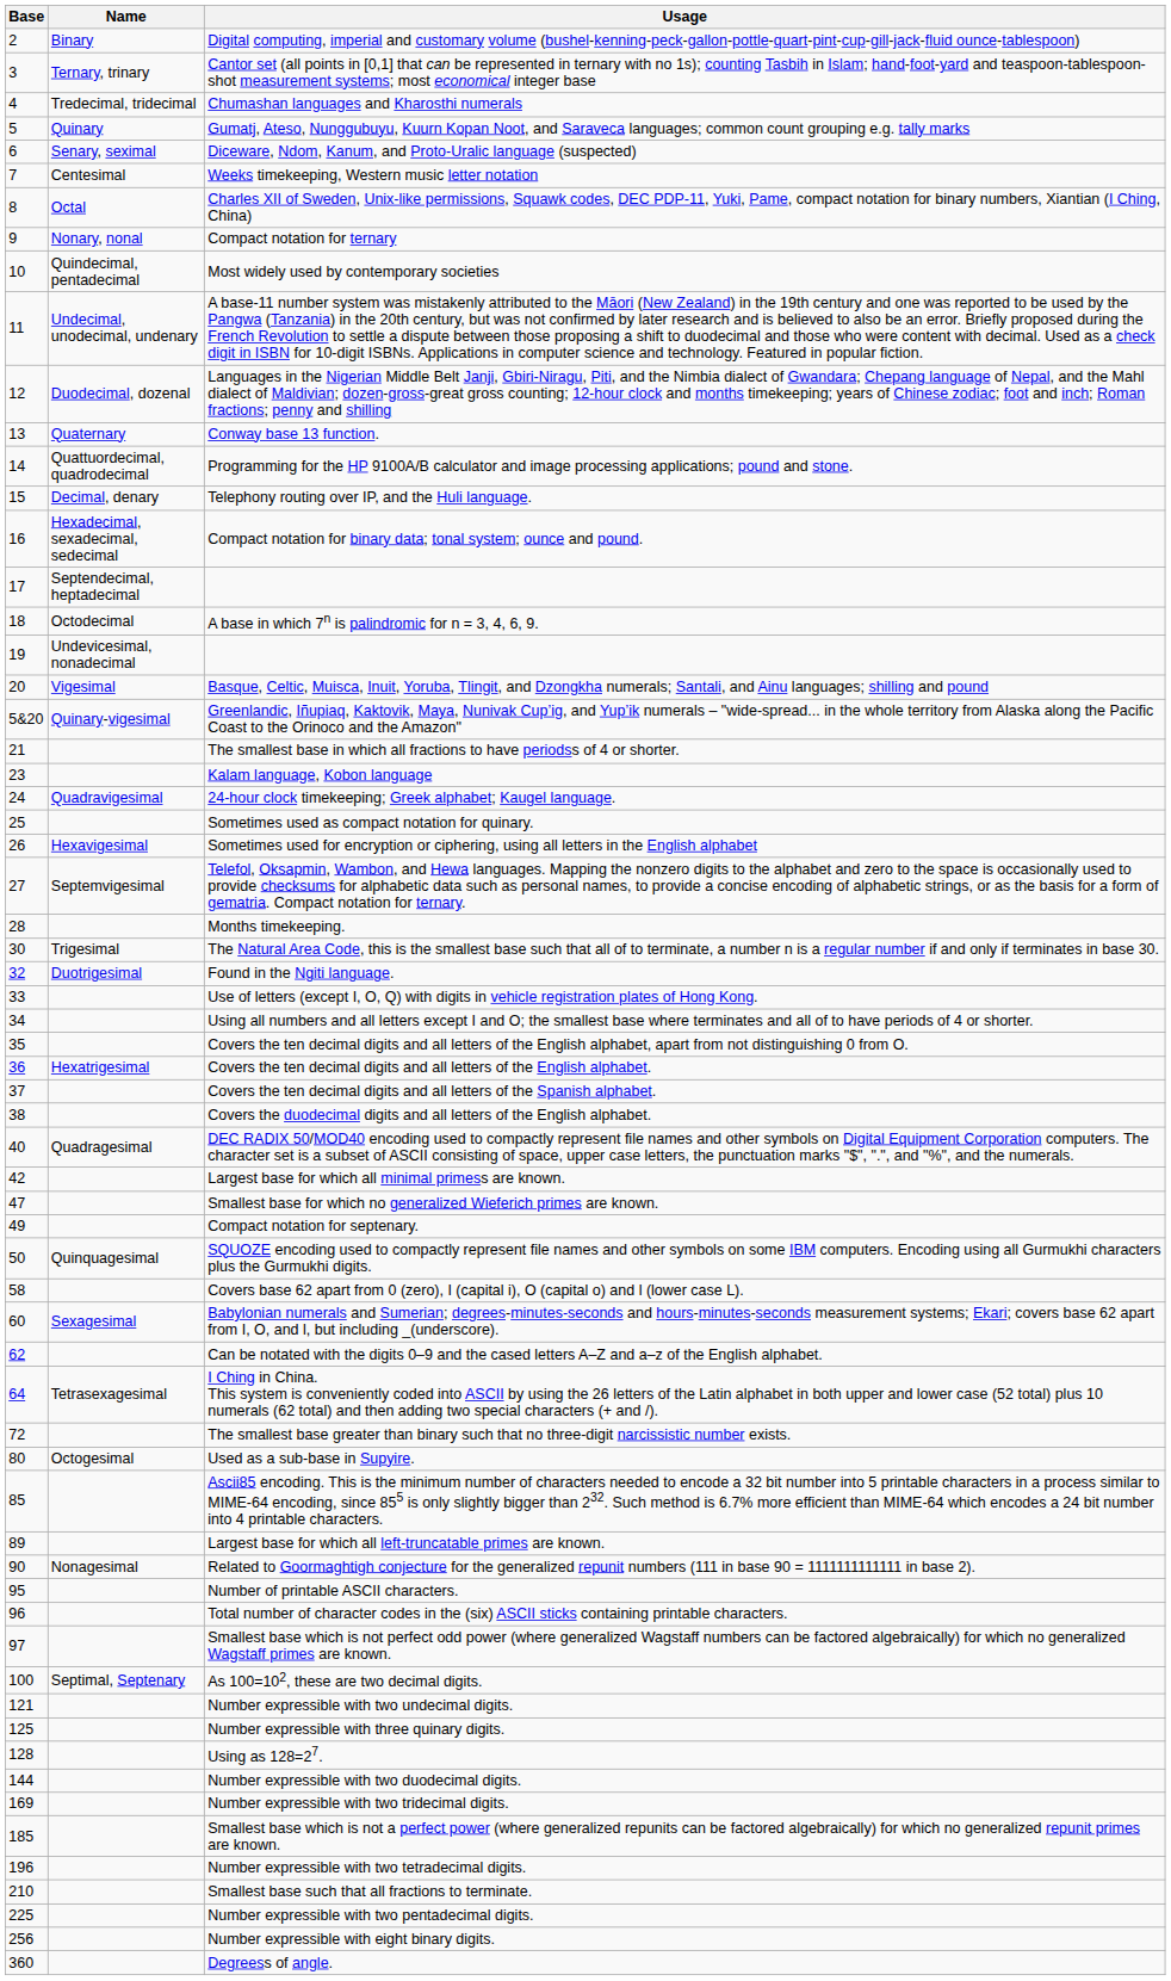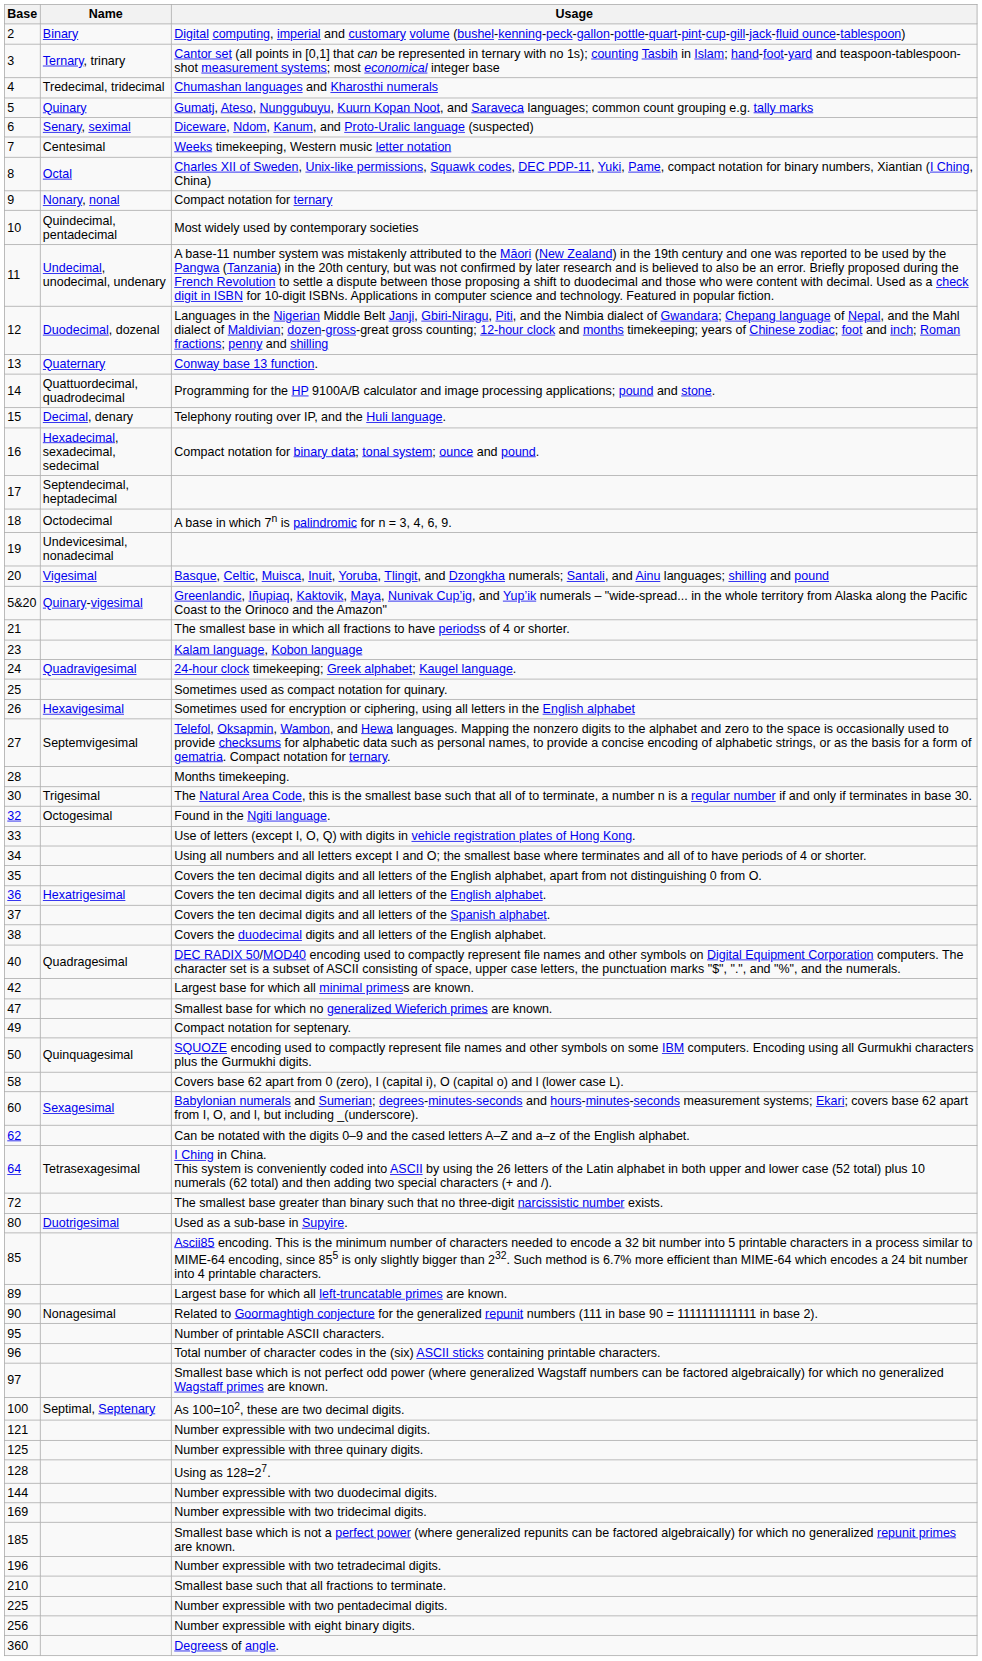 <table class="wikitable">
 <tr>
 <th>Base</th>
 <th>Name</th>
 <th>Usage</th>
 </tr>
 <tr>
 <td>2</td>
 <td><a href='#'>Binary</a></td>
 <td><a href='#'>Digital</a> <a href='#'>computing</a>, <a href='#'>imperial</a> and <a href='#'>customary</a> <a href='#'>volume</a> (<a href='#'>bushel</a>-<a href='#'>kenning</a>-<a href='#'>peck</a>-<a href='#'>gallon</a>-<a href='#'>pottle</a>-<a href='#'>quart</a>-<a href='#'>pint</a>-<a href='#'>cup</a>-<a href='#'>gill</a>-<a href='#'>jack</a>-<a href='#'>fluid ounce</a>-<a href='#'>tablespoon</a>)</td>
 </tr>
 <tr>
 <td>3</td>
 <td><a href='#'>Ternary</a>, trinary</td>
 <td><a href='#'>Cantor set</a> (all points in [0,1] that <em>can</em> be represented in ternary with no 1s); <a href='#'>counting</a> <a href='#'>Tasbih</a> in <a href='#'>Islam</a>; <a href='#'>hand</a>-<a href='#'>foot</a>-<a href='#'>yard</a> and teaspoon-tablespoon-shot <a href='#'>measurement systems</a>; most <em><a href='#'>economical</a></em> integer base</td>
 </tr>
 <tr>
 <td>4</td>
 <td>Tredecimal, tridecimal</td>
 <td><a href='#'>Chumashan languages</a> and <a href='#'>Kharosthi numerals</a></td>
 </tr>
 <tr>
 <td>5</td>
 <td><a href='#'>Quinary</a></td>
 <td><a href='#'>Gumatj</a>, <a href='#'>Ateso</a>, <a href='#'>Nunggubuyu</a>, <a href='#'>Kuurn Kopan Noot</a>, and <a href='#'>Saraveca</a> languages; common count grouping e.g. <a href='#'>tally marks</a></td>
 </tr>
 <tr>
 <td>6</td>
 <td><a href='#'>Senary</a>, <a href='#'>seximal</a></td>
 <td><a href='#'>Diceware</a>, <a href='#'>Ndom</a>, <a href='#'>Kanum</a>, and <a href='#'>Proto-Uralic language</a> (suspected)</td>
 </tr>
 <tr>
 <td>7</td>
 <td>Centesimal</td>
 <td><a href='#'>Weeks</a> timekeeping, Western music <a href='#'>letter notation</a></td>
 </tr>
 <tr>
 <td>8</td>
 <td><a href='#'>Octal</a></td>
 <td><a href='#'>Charles XII of Sweden</a>, <a href='#'>Unix-like permissions</a>, <a href='#'>Squawk codes</a>, <a href='#'>DEC PDP-11</a>, <a href='#'>Yuki</a>, <a href='#'>Pame</a>, compact notation for binary numbers, Xiantian (<a href='#'>I Ching</a>, China)</td>
 </tr>
 <tr>
 <td>9</td>
 <td><a href='#'>Nonary</a>, <a href='#'>nonal</a></td>
 <td>Compact notation for <a href='#'>ternary</a></td>
 </tr>
 <tr>
 <td>10</td>
 <td>Quindecimal, pentadecimal</td>
 <td>Most widely used by contemporary societies</td>
 </tr>
 <tr>
 <td>11</td>
 <td><a href='#'>Undecimal</a>, unodecimal, undenary</td>
 <td>A base-11 number system was mistakenly attributed to the <a href='#'>Māori</a> (<a href='#'>New Zealand</a>) in the 19th century and one was reported to be used by the <a href='#'>Pangwa</a> (<a href='#'>Tanzania</a>) in the 20th century, but was not confirmed by later research and is believed to also be an error. Briefly proposed during the <a href='#'>French Revolution</a> to settle a dispute between those proposing a shift to duodecimal and those who were content with decimal. Used as a <a href='#'>check digit in ISBN</a> for 10-digit ISBNs. Applications in computer science and technology. Featured in popular fiction.</td>
 </tr>
 <tr>
 <td>12</td>
 <td><a href='#'>Duodecimal</a>, dozenal</td>
 <td>Languages in the <a href='#'>Nigerian</a> Middle Belt <a href='#'>Janji</a>, <a href='#'>Gbiri-Niragu</a>, <a href='#'>Piti</a>, and the Nimbia dialect of <a href='#'>Gwandara</a>; <a href='#'>Chepang language</a> of <a href='#'>Nepal</a>, and the Mahl dialect of <a href='#'>Maldivian</a>; <a href='#'>dozen</a>-<a href='#'>gross</a>-great gross counting; <a href='#'>12-hour clock</a> and <a href='#'>months</a> timekeeping; years of <a href='#'>Chinese zodiac</a>; <a href='#'>foot</a> and <a href='#'>inch</a>; <a href='#'>Roman fractions</a>; <a href='#'>penny</a> and <a href='#'>shilling</a></td>
 </tr>
 <tr>
 <td>13</td>
 <td><a href='#'>Quaternary</a></td>
 <td><a href='#'>Conway base 13 function</a>.</td>
 </tr>
 <tr>
 <td>14</td>
 <td>Quattuordecimal, quadrodecimal </td>
 <td>Programming for the <a href='#'>HP</a> 9100A/B calculator and image processing applications; <a href='#'>pound</a> and <a href='#'>stone</a>.</td>
 </tr>
 <tr>
 <td>15</td>
 <td><a href='#'>Decimal</a>, denary</td>
 <td>Telephony routing over IP, and the <a href='#'>Huli language</a>.</td>
 </tr>
 <tr>
 <td>16</td>
 <td><a href='#'>Hexadecimal</a>, sexadecimal, sedecimal</td>
 <td>Compact notation for <a href='#'>binary data</a>; <a href='#'>tonal system</a>; <a href='#'>ounce</a> and <a href='#'>pound</a>.</td>
 </tr>
 <tr>
 <td>17</td>
 <td>Septendecimal, heptadecimal</td>
 <td></td>
 </tr>
 <tr>
 <td>18</td>
 <td>Octodecimal</td>
 <td>A base in which 7<sup>n</sup> is <a href='#'>palindromic</a> for n = 3, 4, 6, 9.</td>
 </tr>
 <tr>
 <td>19</td>
 <td>Undevicesimal, nonadecimal</td>
 <td></td>
 </tr>
 <tr>
 <td>20</td>
 <td><a href='#'>Vigesimal</a></td>
 <td><a href='#'>Basque</a>, <a href='#'>Celtic</a>, <a href='#'>Muisca</a>, <a href='#'>Inuit</a>, <a href='#'>Yoruba</a>, <a href='#'>Tlingit</a>, and <a href='#'>Dzongkha</a> numerals; <a href='#'>Santali</a>, and <a href='#'>Ainu</a> languages; <a href='#'>shilling</a> and <a href='#'>pound</a></td>
 </tr>
 <tr>
 <td>5&20</td>
 <td><a href='#'>Quinary</a>-<a href='#'>vigesimal</a></td>
 <td><a href='#'>Greenlandic</a>, <a href='#'>Iñupiaq</a>, <a href='#'>Kaktovik</a>, <a href='#'>Maya</a>, <a href='#'>Nunivak Cupʼig</a>, and <a href='#'>Yupʼik</a> numerals – "wide-spread... in the whole territory from Alaska along the Pacific Coast to the Orinoco and the Amazon"</td>
 </tr>
 <tr>
 <td>21</td>
 <td></td>
 <td>The smallest base in which all fractions  to  have <a href='#'>periods</a>s of 4 or shorter.</td>
 </tr>
 <tr>
 <td>23</td>
 <td></td>
 <td><a href='#'>Kalam language</a>, <a href='#'>Kobon language</a></td>
 </tr>
 <tr>
 <td>24</td>
 <td><a href='#'>Quadravigesimal</a> </td>
 <td><a href='#'>24-hour clock</a> timekeeping; <a href='#'>Greek alphabet</a>; <a href='#'>Kaugel language</a>.</td>
 </tr>
 <tr>
 <td>25</td>
 <td></td>
 <td>Sometimes used as compact notation for quinary.</td>
 </tr>
 <tr>
 <td>26</td>
 <td><a href='#'>Hexavigesimal</a> </td>
 <td>Sometimes used for encryption or ciphering, using all letters in the <a href='#'>English alphabet</a></td>
 </tr>
 <tr>
 <td>27</td>
 <td> Septemvigesimal</td>
 <td><a href='#'>Telefol</a>, <a href='#'>Oksapmin</a>, <a href='#'>Wambon</a>, and <a href='#'>Hewa</a> languages. Mapping the nonzero digits to the alphabet and zero to the space is occasionally used to provide <a href='#'>checksums</a> for alphabetic data such as personal names, to provide a concise encoding of alphabetic strings, or as the basis for a form of <a href='#'>gematria</a>. Compact notation for <a href='#'>ternary</a>.</td>
 </tr>
 <tr>
 <td>28</td>
 <td></td>
 <td>Months timekeeping.</td>
 </tr>
 <tr>
 <td>30</td>
 <td>Trigesimal</td>
 <td>The <a href='#'>Natural Area Code</a>, this is the smallest base such that all of  to  terminate, a number n is a <a href='#'>regular number</a> if and only if  terminates in base 30.</td>
 </tr>
 <tr>
 <td><a href='#'>32</a></td>
-<td><a href='#'>Duotrigesimal</a></td>
+<td>Octogesimal</td>
 <td>Found in the <a href='#'>Ngiti language</a>.</td>
 </tr>
 <tr>
 <td>33</td>
 <td></td>
 <td>Use of letters (except I, O, Q) with digits in <a href='#'>vehicle registration plates of Hong Kong</a>.</td>
 </tr>
 <tr>
 <td>34</td>
 <td></td>
 <td>Using all numbers and all letters except I and O; the smallest base where  terminates and all of  to  have periods of 4 or shorter.</td>
 </tr>
 <tr>
 <td>35</td>
 <td></td>
 <td>Covers the ten decimal digits and all letters of the English alphabet, apart from not distinguishing 0 from O.</td>
 </tr>
 <tr>
 <td><a href='#'>36</a></td>
 <td><a href='#'>Hexatrigesimal</a> </td>
 <td>Covers the ten decimal digits and all letters of the <a href='#'>English alphabet</a>.</td>
 </tr>
 <tr>
 <td>37</td>
 <td></td>
 <td>Covers the ten decimal digits and all letters of the <a href='#'>Spanish alphabet</a>.</td>
 </tr>
 <tr>
 <td>38</td>
 <td></td>
 <td>Covers the <a href='#'>duodecimal</a> digits and all letters of the English alphabet.</td>
 </tr>
 <tr>
 <td>40</td>
 <td>Quadragesimal</td>
 <td><a href='#'>DEC RADIX 50</a>/<a href='#'>MOD40</a> encoding used to compactly represent file names and other symbols on <a href='#'>Digital Equipment Corporation</a> computers. The character set is a subset of ASCII consisting of space, upper case letters, the punctuation marks "$", ".", and "%", and the numerals.</td>
 </tr>
 <tr>
 <td>42</td>
 <td></td>
 <td>Largest base for which all <a href='#'>minimal primes</a>s are known.</td>
 </tr>
 <tr>
 <td>47</td>
 <td></td>
 <td>Smallest base for which no <a href='#'>generalized Wieferich primes</a> are known.</td>
 </tr>
 <tr>
 <td>49</td>
 <td></td>
 <td>Compact notation for septenary.</td>
 </tr>
 <tr>
 <td>50</td>
 <td>Quinquagesimal</td>
 <td><a href='#'>SQUOZE</a> encoding used to compactly represent file names and other symbols on some <a href='#'>IBM</a> computers. Encoding using all Gurmukhi characters plus the Gurmukhi digits.</td>
 </tr>
 <tr>
 <td>58</td>
 <td></td>
 <td>Covers base  62 apart from 0 (zero), I (capital i), O (capital o) and l (lower case L).</td>
 </tr>
 <tr>
 <td>60</td>
 <td><a href='#'>Sexagesimal</a></td>
 <td><a href='#'>Babylonian numerals</a> and <a href='#'>Sumerian</a>; <a href='#'>degrees</a>-<a href='#'>minutes-seconds</a> and <a href='#'>hours</a>-<a href='#'>minutes</a>-<a href='#'>seconds</a> measurement systems; <a href='#'>Ekari</a>; covers base 62 apart from I, O, and l, but including _(underscore).</td>
 </tr>
 <tr>
 <td><a href='#'>62</a></td>
 <td></td>
 <td>Can be notated with the digits 0–9 and the cased letters A–Z and a–z of the English alphabet.</td>
 </tr>
 <tr>
 <td><a href='#'>64</a></td>
 <td>Tetrasexagesimal</td>
 <td><a href='#'>I Ching</a> in China.<br>This system is conveniently coded into <a href='#'>ASCII</a> by using the 26 letters of the Latin alphabet in both upper and lower case (52 total) plus 10 numerals (62 total) and then adding two special characters (+ and /).</td>
 </tr>
 <tr>
 <td>72</td>
 <td></td>
 <td>The smallest base greater than binary such that no three-digit <a href='#'>narcissistic number</a> exists.</td>
 </tr>
 <tr>
 <td>80</td>
-<td>Octogesimal</td>
+<td><a href='#'>Duotrigesimal</a></td>
 <td>Used as a sub-base in <a href='#'>Supyire</a>.</td>
 </tr>
 <tr>
 <td>85</td>
 <td></td>
 <td><a href='#'>Ascii85</a> encoding. This is the minimum number of characters needed to encode a 32 bit number into 5 printable characters in a process similar to MIME-64 encoding, since 85<sup>5</sup> is only slightly bigger than 2<sup>32</sup>. Such method is 6.7% more efficient than MIME-64 which encodes a 24 bit number into 4 printable characters.</td>
 </tr>
 <tr>
 <td>89</td>
 <td></td>
 <td>Largest base for which all <a href='#'>left-truncatable primes</a> are known.</td>
 </tr>
 <tr>
 <td>90</td>
 <td>Nonagesimal</td>
 <td>Related to <a href='#'>Goormaghtigh conjecture</a> for the generalized <a href='#'>repunit</a> numbers (111 in base 90 = 1111111111111 in base 2).</td>
 </tr>
 <tr>
 <td>95</td>
 <td></td>
 <td>Number of <abbr>printable</abbr> ASCII characters.</td>
 </tr>
 <tr>
 <td>96</td>
 <td></td>
 <td>Total number of character codes in the (six) <a href='#'>ASCII sticks</a> containing printable characters.</td>
 </tr>
 <tr>
 <td>97</td>
 <td></td>
 <td>Smallest base which is not perfect odd power (where generalized Wagstaff numbers can be factored algebraically) for which no generalized <a href='#'>Wagstaff primes</a> are known.</td>
 </tr>
 <tr>
 <td>100</td>
 <td>Septimal, <a href='#'>Septenary</a></td>
 <td>As 100=10<sup>2</sup>, these are two decimal digits.</td>
 </tr>
 <tr>
 <td>121</td>
 <td></td>
 <td>Number expressible with two undecimal digits.</td>
 </tr>
 <tr>
 <td>125</td>
 <td></td>
 <td>Number expressible with three quinary digits.</td>
 </tr>
 <tr>
 <td>128</td>
 <td></td>
 <td>Using as 128=2<sup>7</sup>.</td>
 </tr>
 <tr>
 <td>144</td>
 <td></td>
 <td>Number expressible with two duodecimal digits.</td>
 </tr>
 <tr>
 <td>169</td>
 <td></td>
 <td>Number expressible with two tridecimal digits.</td>
 </tr>
 <tr>
 <td>185</td>
 <td></td>
 <td>Smallest base which is not a <a href='#'>perfect power</a> (where generalized repunits can be factored algebraically) for which no generalized <a href='#'>repunit primes</a> are known.</td>
 </tr>
 <tr>
 <td>196</td>
 <td></td>
 <td>Number expressible with two tetradecimal digits.</td>
 </tr>
 <tr>
 <td>210</td>
 <td></td>
 <td>Smallest base such that all fractions  to  terminate.</td>
 </tr>
 <tr>
 <td>225</td>
 <td></td>
 <td>Number expressible with two pentadecimal digits.</td>
 </tr>
 <tr>
 <td>256</td>
 <td></td>
 <td>Number expressible with eight binary digits.</td>
 </tr>
 <tr>
 <td>360</td>
 <td></td>
 <td><a href='#'>Degrees</a>s of <a href='#'>angle</a>.</td>
 </tr>
 </table>
